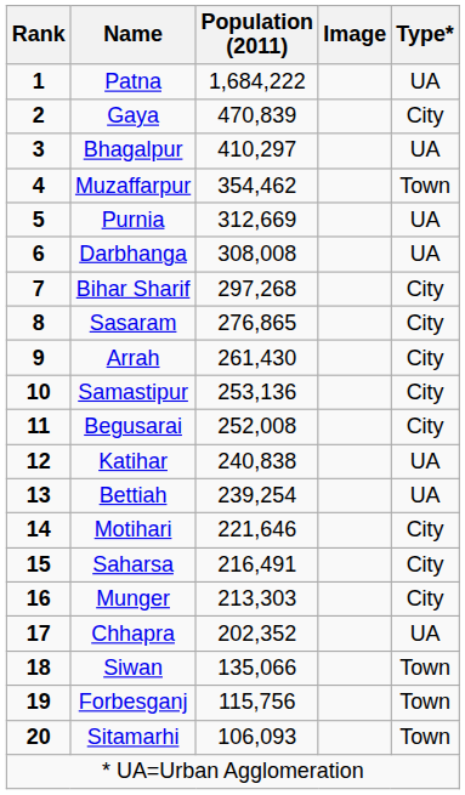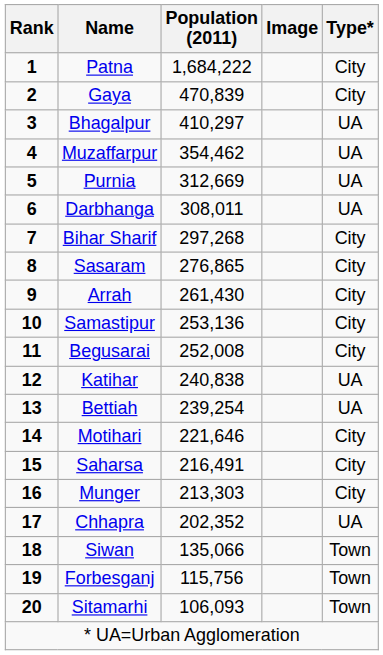 <table class="sortable wikitable" style="margin-left: auto; margin-right: auto; border: none; text-align:center;">
 <tr>
 <th rowspan="1">Rank</th>
 <th rowspan="1">Name</th>
 <th rowspan="1">Population<br>(2011)</th>
 <th rowspan="1">Image</th>
 <th rowspan="1">Type*</th>
 </tr>
 <tr>
 <td><strong>1</strong></td>
 <td><a href='#'>Patna</a></td>
 <td>1,684,222</td>
 <td></td>
-<td>UA</td>
+<td>City</td>
 </tr>
 <tr>
 <td><strong>2</strong></td>
 <td><a href='#'>Gaya</a></td>
 <td>470,839</td>
 <td></td>
 <td>City</td>
 </tr>
 <tr>
 <td><strong>3</strong></td>
 <td><a href='#'>Bhagalpur</a></td>
 <td>410,297</td>
 <td></td>
 <td>UA</td>
 </tr>
 <tr>
 <td><strong>4</strong></td>
 <td><a href='#'>Muzaffarpur</a></td>
 <td>354,462</td>
 <td></td>
-<td>Town</td>
+<td>UA</td>
 </tr>
 <tr>
 <td><strong>5</strong></td>
 <td><a href='#'>Purnia</a></td>
 <td>312,669</td>
 <td></td>
 <td>UA</td>
 </tr>
 <tr>
 <td><strong>6</strong></td>
 <td><a href='#'>Darbhanga</a></td>
-<td>308,008</td>
+<td>308,011</td>
 <td></td>
 <td>UA</td>
 </tr>
 <tr>
 <td><strong>7</strong></td>
 <td><a href='#'>Bihar Sharif</a></td>
 <td>297,268</td>
 <td></td>
 <td>City</td>
 </tr>
 <tr>
 <td><strong>8</strong></td>
 <td><a href='#'>Sasaram</a></td>
 <td>276,865</td>
 <td></td>
 <td>City</td>
 </tr>
 <tr>
 <td><strong>9</strong></td>
 <td><a href='#'>Arrah</a></td>
 <td>261,430</td>
 <td></td>
 <td>City</td>
 </tr>
 <tr>
 <td><strong>10</strong></td>
 <td><a href='#'>Samastipur</a></td>
 <td>253,136</td>
 <td></td>
 <td>City</td>
 </tr>
 <tr>
 <td><strong>11</strong></td>
 <td><a href='#'>Begusarai</a></td>
 <td>252,008</td>
 <td></td>
 <td>City</td>
 </tr>
 <tr>
 <td><strong>12</strong></td>
 <td><a href='#'>Katihar</a></td>
 <td>240,838</td>
 <td></td>
 <td>UA</td>
 </tr>
 <tr>
 <td><strong>13</strong></td>
 <td><a href='#'>Bettiah</a></td>
 <td>239,254</td>
 <td></td>
 <td>UA</td>
 </tr>
 <tr>
 <td><strong>14</strong></td>
 <td><a href='#'>Motihari</a></td>
 <td>221,646</td>
 <td></td>
 <td>City</td>
 </tr>
 <tr>
 <td><strong>15</strong></td>
 <td><a href='#'>Saharsa</a></td>
 <td>216,491</td>
 <td></td>
 <td>City</td>
 </tr>
 <tr>
 <td><strong>16</strong></td>
 <td><a href='#'>Munger</a></td>
 <td>213,303</td>
 <td></td>
 <td>City</td>
 </tr>
 <tr>
 <td><strong>17</strong></td>
 <td><a href='#'>Chhapra</a></td>
 <td>202,352</td>
 <td></td>
 <td>UA</td>
 </tr>
 <tr>
 <td><strong>18</strong></td>
 <td><a href='#'>Siwan</a></td>
 <td>135,066</td>
 <td></td>
 <td>Town</td>
 </tr>
 <tr>
 <td><strong>19</strong></td>
 <td><a href='#'>Forbesganj</a></td>
 <td>115,756</td>
 <td></td>
 <td>Town</td>
 </tr>
 <tr>
 <td><strong>20</strong></td>
 <td><a href='#'>Sitamarhi</a></td>
 <td>106,093</td>
 <td></td>
 <td>Town</td>
 </tr>
 <tr>
 <td align="center" colspan="30" style=>* UA=Urban Agglomeration</td>
 </tr>
 </table>
